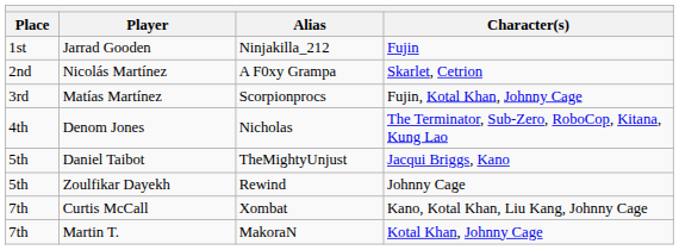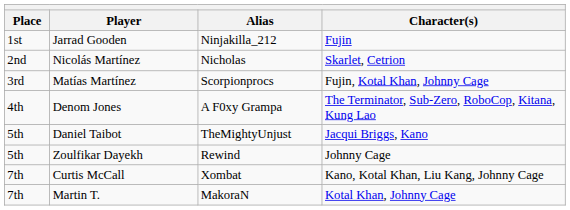 <table class="wikitable">
 <tr>
 <th colspan=4></th>
 </tr>
 <tr>
 <th style="width:50px;">Place</th>
 <th style="width:180px;">Player</th>
 <th style="width:150px;">Alias</th>
 <th style="width:300px;">Character(s)</th>
 </tr>
 <tr>
 <td>1st</td>
 <td> Jarrad Gooden</td>
 <td>Ninjakilla_212</td>
 <td><a href='#'>Fujin</a></td>
 </tr>
 <tr>
 <td>2nd</td>
 <td> Nicolás Martínez</td>
-<td>A F0xy Grampa</td>
+<td>Nicholas</td>
 <td><a href='#'>Skarlet</a>, <a href='#'>Cetrion</a></td>
 </tr>
 <tr>
 <td>3rd</td>
 <td> Matías Martínez</td>
 <td>Scorpionprocs</td>
 <td>Fujin, <a href='#'>Kotal Khan</a>, <a href='#'>Johnny Cage</a></td>
 </tr>
 <tr>
 <td>4th</td>
 <td> Denom Jones</td>
-<td>Nicholas</td>
+<td>A F0xy Grampa</td>
 <td><a href='#'>The Terminator</a>, <a href='#'>Sub-Zero</a>, <a href='#'>RoboCop</a>,  <a href='#'>Kitana</a>, <a href='#'>Kung Lao</a></td>
 </tr>
 <tr>
 <td>5th</td>
 <td> Daniel Taibot</td>
 <td>TheMightyUnjust</td>
 <td><a href='#'>Jacqui Briggs</a>, <a href='#'>Kano</a></td>
 </tr>
 <tr>
 <td>5th</td>
 <td> Zoulfikar Dayekh</td>
 <td>Rewind</td>
 <td>Johnny Cage</td>
 </tr>
 <tr>
 <td>7th</td>
 <td> Curtis McCall</td>
 <td>Xombat</td>
 <td>Kano, Kotal Khan, Liu Kang, Johnny Cage</td>
 </tr>
 <tr>
 <td>7th</td>
 <td> Martin T.</td>
 <td>MakoraN</td>
 <td><a href='#'>Kotal Khan</a>, <a href='#'>Johnny Cage</a></td>
 </tr>
 </table>
